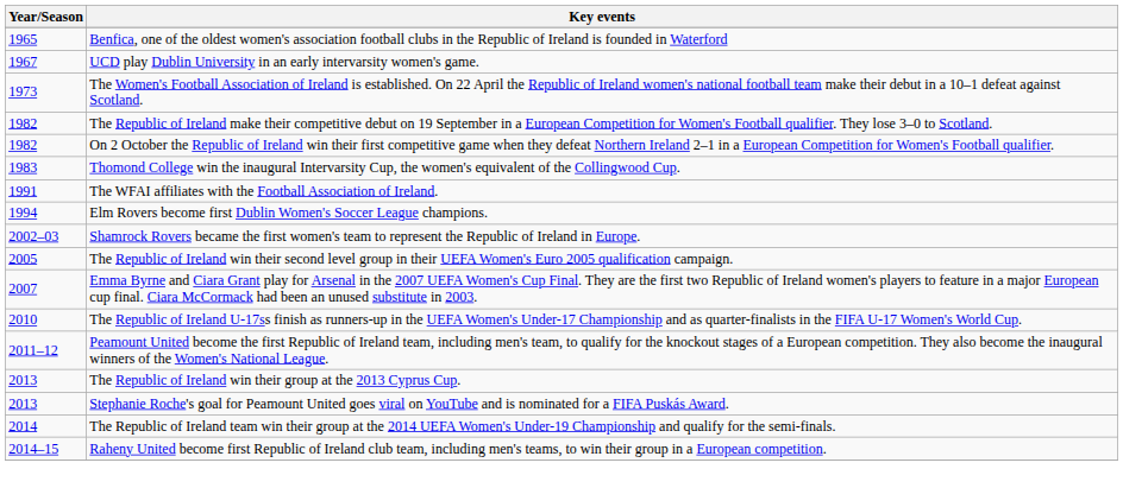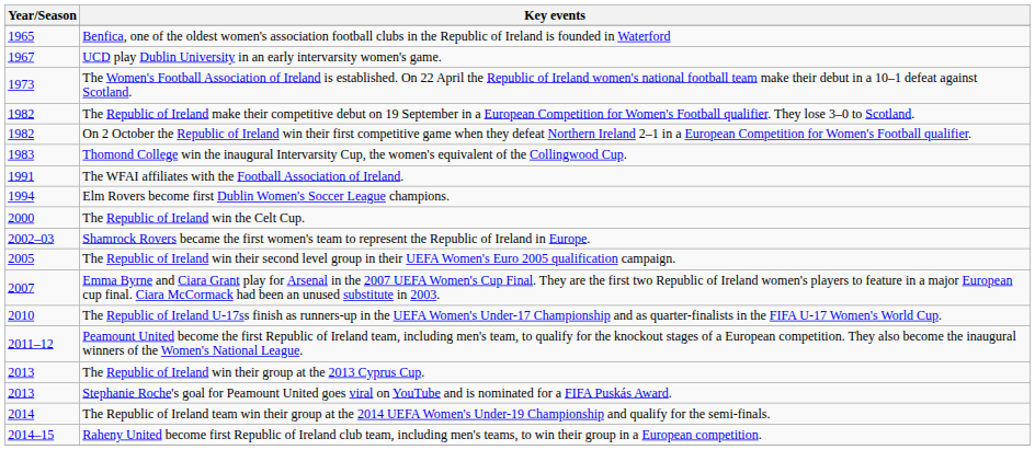 <table class="wikitable collapsible">
 <tr>
 <th>Year/Season</th>
 <th>Key events</th>
 </tr>
 <tr 15B.C>
 </tr>
 <tr>
 <td><a href='#'>1965</a></td>
 <td><a href='#'>Benfica</a>, one of the oldest women's association football clubs in the Republic of Ireland is founded in <a href='#'>Waterford</a></td>
 </tr>
 <tr>
 <td><a href='#'>1967</a></td>
 <td><a href='#'>UCD</a> play <a href='#'>Dublin University</a> in an early intervarsity women's game.</td>
 </tr>
 <tr>
 <td><a href='#'>1973</a></td>
 <td>The <a href='#'>Women's Football Association of Ireland</a> is established. On 22 April the <a href='#'>Republic of Ireland women's national football team</a> make their debut in a 10–1 defeat against <a href='#'>Scotland</a>.</td>
 </tr>
 <tr>
 <td><a href='#'>1982</a></td>
 <td>The <a href='#'>Republic of Ireland</a> make their competitive debut on 19 September in a <a href='#'>European Competition for Women's Football qualifier</a>. They lose 3–0 to <a href='#'>Scotland</a>.</td>
 </tr>
 <tr>
 <td><a href='#'>1982</a></td>
 <td>On 2 October the <a href='#'>Republic of Ireland</a> win their first competitive game when they defeat <a href='#'>Northern Ireland</a> 2–1 in a <a href='#'>European Competition for Women's Football qualifier</a>.</td>
 </tr>
 <tr>
 <td><a href='#'>1983</a></td>
 <td><a href='#'>Thomond College</a> win the inaugural Intervarsity Cup, the women's equivalent of the <a href='#'>Collingwood Cup</a>.</td>
 </tr>
 <tr>
 <td><a href='#'>1991</a></td>
 <td>The WFAI affiliates with the <a href='#'>Football Association of Ireland</a>.</td>
 </tr>
 <tr>
 <td><a href='#'>1994</a></td>
 <td>Elm Rovers become first <a href='#'>Dublin Women's Soccer League</a> champions.</td>
 </tr>
 <tr>
+<td><a href='#'>2000</a></td>
+<td>The <a href='#'>Republic of Ireland</a> win the Celt Cup.</td>
+</tr>
+<tr>
 <td><a href='#'>2002–03</a></td>
 <td><a href='#'>Shamrock Rovers</a> became the first women's team to represent the Republic of Ireland in <a href='#'>Europe</a>.</td>
 </tr>
 <tr>
 <td><a href='#'>2005</a></td>
 <td>The <a href='#'>Republic of Ireland</a> win their second level group in their <a href='#'>UEFA Women's Euro 2005 qualification</a> campaign.</td>
 </tr>
 <tr>
 <td><a href='#'>2007</a></td>
 <td><a href='#'>Emma Byrne</a> and <a href='#'>Ciara Grant</a> play for <a href='#'>Arsenal</a> in the <a href='#'>2007 UEFA Women's Cup Final</a>. They are the first two Republic of Ireland women's players to feature in a major <a href='#'>European</a> cup final. <a href='#'>Ciara McCormack</a> had been an unused <a href='#'>substitute</a> in <a href='#'>2003</a>.</td>
 </tr>
 <tr>
 <td><a href='#'>2010</a></td>
 <td>The <a href='#'>Republic of Ireland U-17s</a>s finish as runners-up in the <a href='#'>UEFA Women's Under-17 Championship</a> and as quarter-finalists in the <a href='#'>FIFA U-17 Women's World Cup</a>.</td>
 </tr>
 <tr>
 <td><a href='#'>2011–12</a></td>
 <td><a href='#'>Peamount United</a> become the first Republic of Ireland team, including men's team, to qualify for the knockout stages of a European competition. They also become the inaugural winners of the <a href='#'>Women's National League</a>.</td>
 </tr>
 <tr>
 <td><a href='#'>2013</a></td>
 <td>The <a href='#'>Republic of Ireland</a> win their group at the <a href='#'>2013 Cyprus Cup</a>.</td>
 </tr>
 <tr>
 <td><a href='#'>2013</a></td>
 <td><a href='#'>Stephanie Roche</a>'s goal for Peamount United goes <a href='#'>viral</a> on <a href='#'>YouTube</a> and is nominated for a <a href='#'>FIFA Puskás Award</a>.</td>
 </tr>
 <tr>
 <td><a href='#'>2014</a></td>
 <td>The Republic of Ireland team win their group at the <a href='#'>2014 UEFA Women's Under-19 Championship</a> and qualify for the semi-finals.</td>
 </tr>
 <tr>
 <td><a href='#'>2014–15</a></td>
 <td><a href='#'>Raheny United</a> become first Republic of Ireland club team, including men's teams, to win their group in a <a href='#'>European competition</a>.</td>
 </tr>
 <tr>
 </tr>
 </table>
